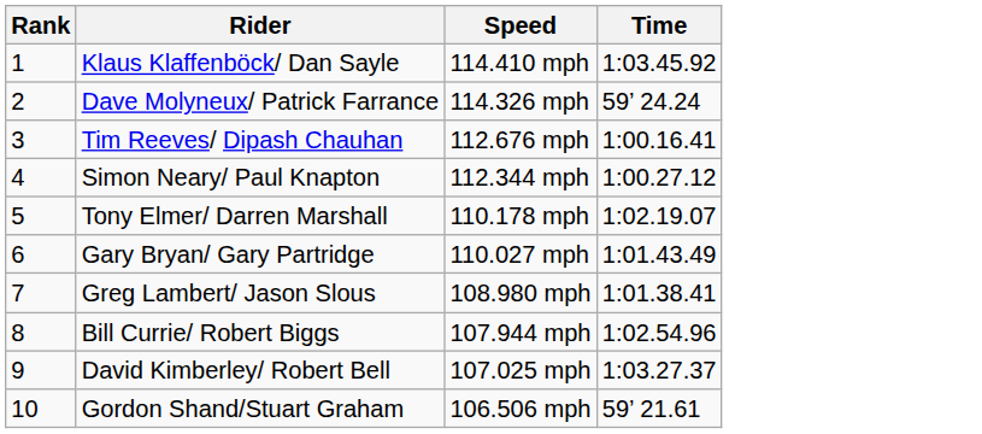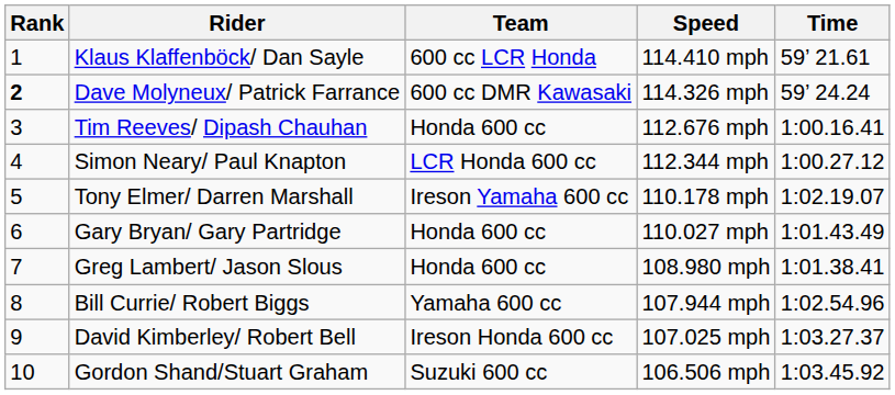 <table class="wikitable" style="font-size: 95%;">
 <tr style="background:#efefef;">
 <th>Rank</th>
 <th>Rider</th>
+<th>Team</th>
 <th>Speed</th>
 <th>Time</th>
 </tr>
 <tr>
 <td>1</td>
 <td> <a href='#'>Klaus Klaffenböck</a>/ Dan Sayle</td>
+<td>600 cc <a href='#'>LCR</a> <a href='#'>Honda</a></td>
 <td>114.410 mph</td>
-<td>1:03.45.92</td>
+<td>59’ 21.61</td>
 </tr>
 <tr>
-<td>2</td>
+<td><strong>2</strong></td>
 <td> <a href='#'>Dave Molyneux</a>/ Patrick Farrance</td>
+<td>600 cc DMR <a href='#'>Kawasaki</a></td>
 <td>114.326 mph</td>
 <td>59’ 24.24</td>
 </tr>
 <tr>
 <td>3</td>
 <td> <a href='#'>Tim Reeves</a>/ <a href='#'>Dipash Chauhan</a></td>
+<td>Honda 600 cc</td>
 <td>112.676 mph</td>
 <td>1:00.16.41</td>
 </tr>
 <tr>
 <td>4</td>
 <td> Simon Neary/ Paul Knapton</td>
+<td><a href='#'>LCR</a> Honda 600 cc</td>
 <td>112.344 mph</td>
 <td>1:00.27.12</td>
 </tr>
 <tr>
 <td>5</td>
 <td> Tony Elmer/ Darren Marshall</td>
+<td>Ireson <a href='#'>Yamaha</a> 600 cc</td>
 <td>110.178 mph</td>
 <td>1:02.19.07</td>
 </tr>
 <tr>
 <td>6</td>
 <td> Gary Bryan/ Gary Partridge</td>
+<td>Honda 600 cc</td>
 <td>110.027 mph</td>
 <td>1:01.43.49</td>
 </tr>
 <tr>
 <td>7</td>
 <td> Greg Lambert/ Jason Slous</td>
+<td>Honda 600 cc</td>
 <td>108.980 mph</td>
 <td>1:01.38.41</td>
 </tr>
 <tr>
 <td>8</td>
 <td> Bill Currie/ Robert Biggs</td>
+<td>Yamaha 600 cc</td>
 <td>107.944 mph</td>
 <td>1:02.54.96</td>
 </tr>
 <tr>
 <td>9</td>
 <td> David Kimberley/ Robert Bell</td>
+<td>Ireson Honda 600 cc</td>
 <td>107.025 mph</td>
 <td>1:03.27.37</td>
 </tr>
 <tr>
 <td>10</td>
 <td> Gordon Shand/Stuart Graham</td>
+<td>Suzuki 600 cc</td>
 <td>106.506 mph</td>
-<td>59’ 21.61</td>
+<td>1:03.45.92</td>
 </tr>
 </table>
